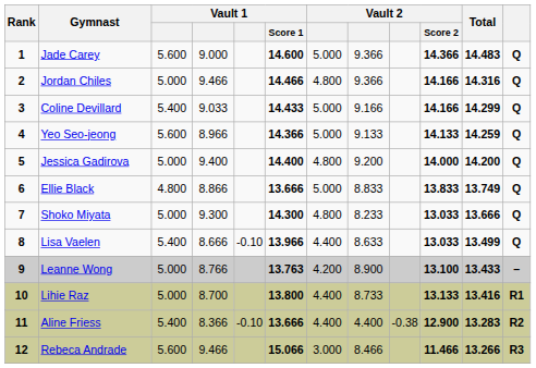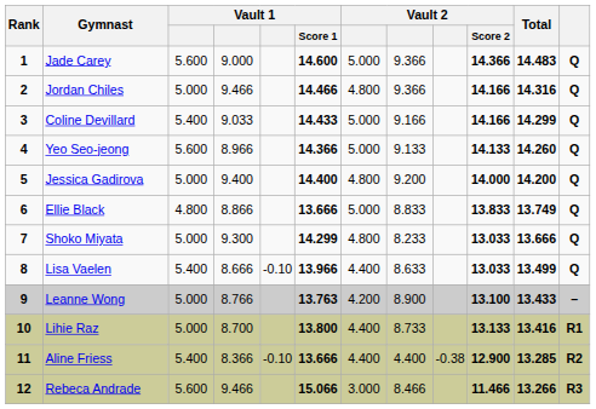 <table class="wikitable sortable" style="text-align:center;">
 <tr>
 <th rowspan="2" style="width:15px;">Rank</th>
 <th rowspan="2" style="width:150px;">Gymnast</th>
 <th colspan="4">Vault 1</th>
 <th colspan="4">Vault 2</th>
 <th rowspan="2" style="width:50px;">Total</th>
 <th rowspan="2" style="width:30px;"><small></small></th>
 </tr>
 <tr>
 <th style="width:50px;"><small></small></th>
 <th style="width:50px;"><small></small></th>
 <th style="width:20px;"><small></small></th>
 <th style="width:50px;"><small>Score 1</small></th>
 <th style="width:50px;"><small></small></th>
 <th style="width:50px;"><small></small></th>
 <th style="width:20px;"><small></small></th>
 <th style="width:50px;"><small>Score 2</small></th>
 </tr>
 <tr>
 <td scope="row" style="text-align:center"><strong>1</strong></td>
 <td style="height:30px; text-align:left;"> <a href='#'>Jade Carey</a></td>
 <td>5.600</td>
 <td>9.000</td>
 <td></td>
 <td><strong>14.600</strong></td>
 <td>5.000</td>
 <td>9.366</td>
 <td></td>
 <td><strong>14.366</strong></td>
 <td><strong>14.483</strong></td>
 <td><strong>Q</strong></td>
 </tr>
 <tr>
 <td scope="row" style="text-align:center"><strong>2</strong></td>
 <td style="height:30px; text-align:left;"> <a href='#'>Jordan Chiles</a></td>
 <td>5.000</td>
 <td>9.466</td>
 <td></td>
 <td><strong>14.466</strong></td>
 <td>4.800</td>
 <td>9.366</td>
 <td></td>
 <td><strong>14.166</strong></td>
 <td><strong>14.316</strong></td>
 <td><strong>Q</strong></td>
 </tr>
 <tr>
 <td scope="row" style="text-align:center"><strong>3</strong></td>
 <td style="height:30px; text-align:left;"> <a href='#'>Coline Devillard</a></td>
 <td>5.400</td>
 <td>9.033</td>
 <td></td>
 <td><strong>14.433</strong></td>
 <td>5.000</td>
 <td>9.166</td>
 <td></td>
 <td><strong>14.166</strong></td>
 <td><strong>14.299</strong></td>
 <td><strong>Q</strong></td>
 </tr>
 <tr>
 <td scope="row" style="text-align:center"><strong>4</strong></td>
 <td style="height:30px; text-align:left;"> <a href='#'>Yeo Seo-jeong</a></td>
 <td>5.600</td>
 <td>8.966</td>
 <td></td>
 <td><strong>14.366</strong></td>
 <td>5.000</td>
 <td>9.133</td>
 <td></td>
 <td><strong>14.133</strong></td>
-<td><strong>14.259</strong></td>
+<td><strong>14.260</strong></td>
 <td><strong>Q</strong></td>
 </tr>
 <tr>
 <td scope="row" style="text-align:center"><strong>5</strong></td>
 <td style="height:30px; text-align:left;"> <a href='#'>Jessica Gadirova</a></td>
 <td>5.000</td>
 <td>9.400</td>
 <td></td>
 <td><strong>14.400</strong></td>
 <td>4.800</td>
 <td>9.200</td>
 <td></td>
 <td><strong>14.000</strong></td>
 <td><strong>14.200</strong></td>
 <td><strong>Q</strong></td>
 </tr>
 <tr>
 <td scope="row" style="text-align:center"><strong>6</strong></td>
 <td style="height:30px; text-align:left;"> <a href='#'>Ellie Black</a></td>
 <td>4.800</td>
 <td>8.866</td>
 <td></td>
 <td><strong>13.666</strong></td>
 <td>5.000</td>
 <td>8.833</td>
 <td></td>
 <td><strong>13.833</strong></td>
 <td><strong>13.749</strong></td>
 <td><strong>Q</strong></td>
 </tr>
 <tr>
 <td scope="row" style="text-align:center"><strong>7</strong></td>
 <td style="height:30px; text-align:left;"> <a href='#'>Shoko Miyata</a></td>
 <td>5.000</td>
 <td>9.300</td>
 <td></td>
-<td><strong>14.300</strong></td>
+<td><strong>14.299</strong></td>
 <td>4.800</td>
 <td>8.233</td>
 <td></td>
 <td><strong>13.033</strong></td>
 <td><strong>13.666</strong></td>
 <td><strong>Q</strong></td>
 </tr>
 <tr>
 <td scope="row" style="text-align:center"><strong>8</strong></td>
 <td style="height:30px; text-align:left;"> <a href='#'>Lisa Vaelen</a></td>
 <td>5.400</td>
 <td>8.666</td>
 <td>-0.10</td>
 <td><strong>13.966</strong></td>
 <td>4.400</td>
 <td>8.633</td>
 <td></td>
 <td><strong>13.033</strong></td>
 <td><strong>13.499</strong></td>
 <td><strong>Q</strong></td>
 </tr>
 <tr style="background:#cccccc;">
 <td scope="row" style="text-align:center"><strong>9</strong></td>
 <td style="height:30px; text-align:left;"> <a href='#'>Leanne Wong</a></td>
 <td>5.000</td>
 <td>8.766</td>
 <td></td>
 <td><strong>13.763</strong></td>
 <td>4.200</td>
 <td>8.900</td>
 <td></td>
 <td><strong>13.100</strong></td>
 <td><strong>13.433</strong></td>
 <td><strong>–</strong></td>
 </tr>
 <tr style="background:#cccc99;">
 <td scope="row" style="text-align:center"><strong>10</strong></td>
 <td style="height:30px; text-align:left;"> <a href='#'>Lihie Raz</a></td>
 <td>5.000</td>
 <td>8.700</td>
 <td></td>
 <td><strong>13.800</strong></td>
 <td>4.400</td>
 <td>8.733</td>
 <td></td>
 <td><strong>13.133</strong></td>
 <td><strong>13.416</strong></td>
 <td><strong>R1</strong></td>
 </tr>
 <tr style="background:#cccc99;">
 <td scope="row" style="text-align:center"><strong>11</strong></td>
 <td style="height:30px; text-align:left;"> <a href='#'>Aline Friess</a></td>
 <td>5.400</td>
 <td>8.366</td>
 <td>-0.10</td>
 <td><strong>13.666</strong></td>
 <td>4.400</td>
 <td>4.400</td>
 <td>-0.38</td>
 <td><strong>12.900</strong></td>
-<td><strong>13.283</strong></td>
+<td><strong>13.285</strong></td>
 <td><strong>R2</strong></td>
 </tr>
 <tr style="background:#cccc99;">
 <td scope="row" style="text-align:center"><strong>12</strong></td>
 <td style="height:30px; text-align:left;"> <a href='#'>Rebeca Andrade</a></td>
 <td>5.600</td>
 <td>9.466</td>
 <td></td>
 <td><strong>15.066</strong></td>
 <td>3.000</td>
 <td>8.466</td>
 <td></td>
 <td><strong>11.466</strong></td>
 <td><strong>13.266</strong></td>
 <td><strong>R3</strong></td>
 </tr>
 </table>
